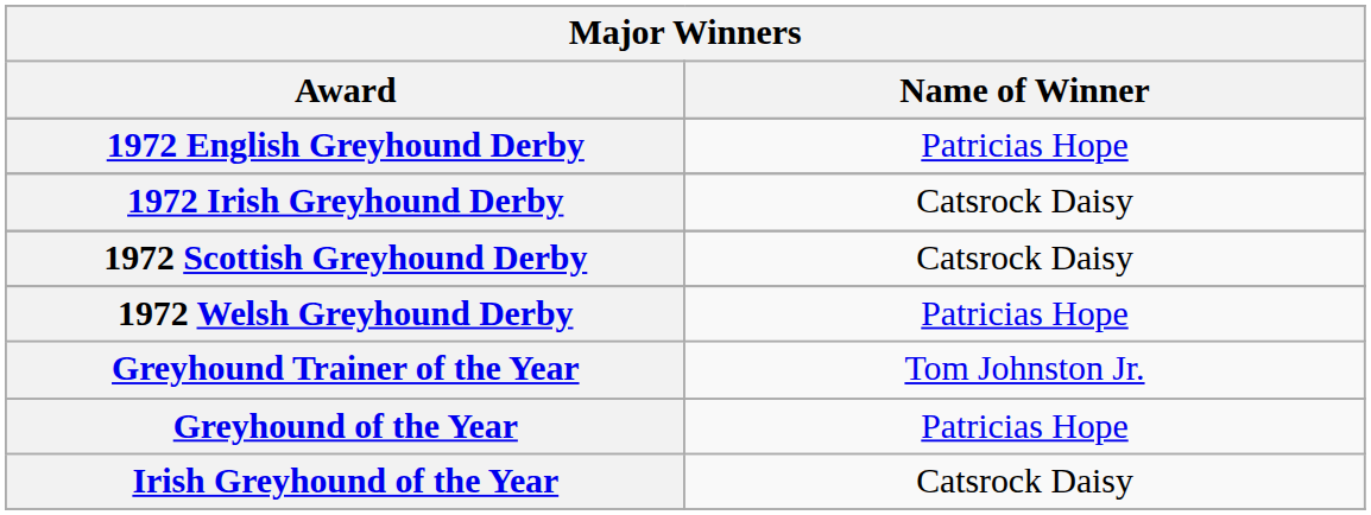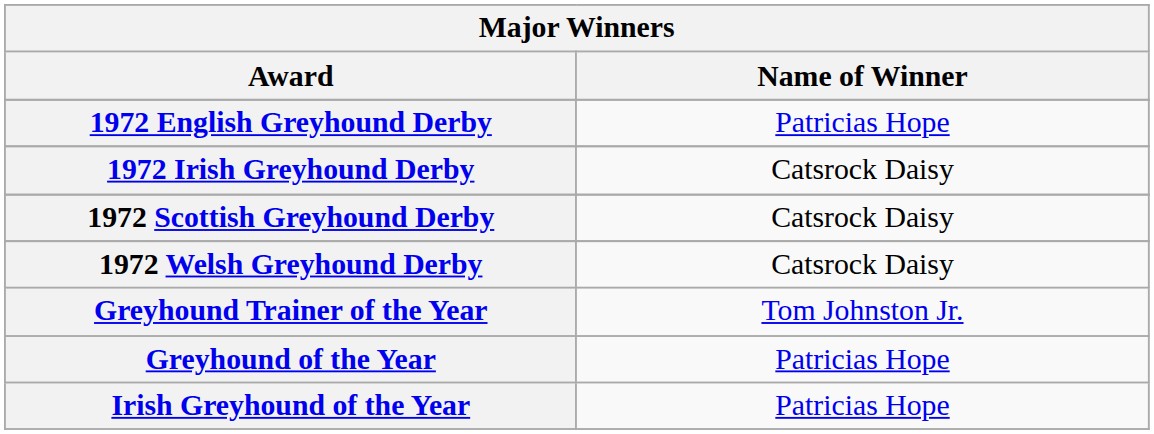 <table class="wikitable">
 <tr>
 <th colspan="2">Major Winners</th>
 </tr>
 <tr>
 <th width=300>Award</th>
 <th width=300>Name of Winner</th>
 </tr>
 <tr>
 </tr>
 <tr align=center>
 <th><a href='#'>1972 English Greyhound Derby</a></th>
 <td><a href='#'>Patricias Hope</a></td>
 </tr>
 <tr>
 </tr>
 <tr align=center>
 <th><a href='#'>1972 Irish Greyhound Derby</a></th>
 <td>Catsrock Daisy </td>
 </tr>
 <tr>
 </tr>
 <tr align=center>
 <th>1972 <a href='#'>Scottish Greyhound Derby</a></th>
 <td>Catsrock Daisy</td>
 </tr>
 <tr>
 </tr>
 <tr align=center>
 <th>1972 <a href='#'>Welsh Greyhound Derby</a></th>
-<td><a href='#'>Patricias Hope</a></td>
+<td>Catsrock Daisy</td>
 </tr>
 <tr align=center>
 <th><a href='#'>Greyhound Trainer of the Year</a></th>
 <td><a href='#'>Tom Johnston Jr.</a></td>
 </tr>
 <tr align=center>
 <th><a href='#'>Greyhound of the Year</a></th>
 <td><a href='#'>Patricias Hope</a></td>
 </tr>
 <tr align=center>
 <th><a href='#'>Irish Greyhound of the Year</a></th>
-<td>Catsrock Daisy</td>
+<td><a href='#'>Patricias Hope</a></td>
 </tr>
 </table>
